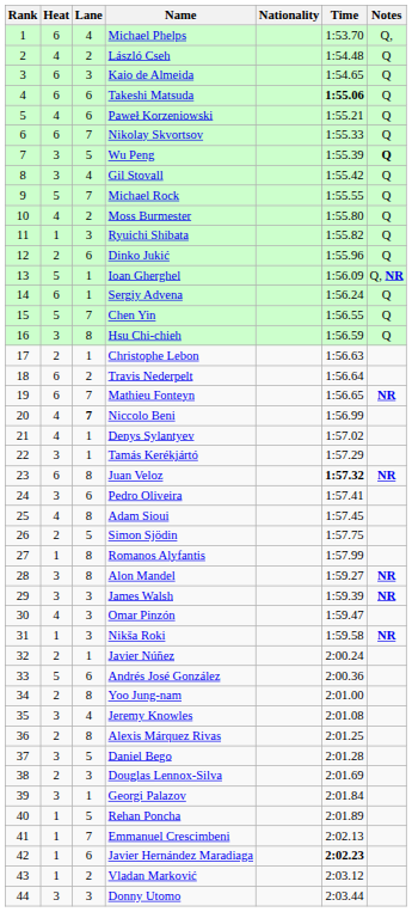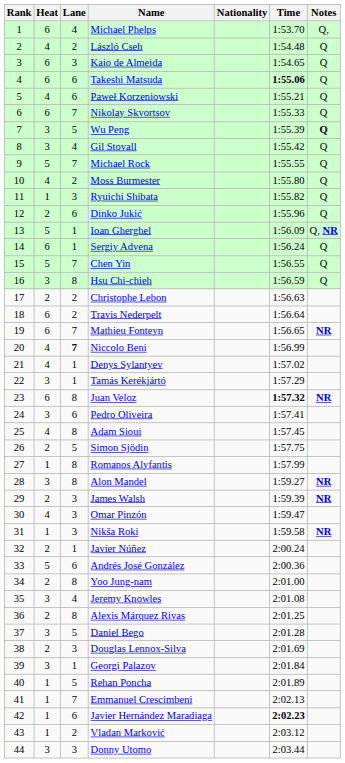 <table class='wikitable sortable' style='text-align:center'>
 <tr>
 <th>Rank</th>
 <th>Heat</th>
 <th>Lane</th>
 <th>Name</th>
 <th>Nationality</th>
 <th>Time</th>
 <th>Notes</th>
 </tr>
 <tr bgcolor=ccffcc>
 <td>1</td>
 <td>6</td>
 <td>4</td>
 <td align=left><a href='#'>Michael Phelps</a></td>
 <td align=left></td>
 <td>1:53.70</td>
 <td>Q, </td>
 </tr>
 <tr bgcolor=ccffcc>
 <td>2</td>
 <td>4</td>
 <td>2</td>
 <td align=left><a href='#'>László Cseh</a></td>
 <td align=left></td>
 <td>1:54.48</td>
 <td>Q</td>
 </tr>
 <tr bgcolor=ccffcc>
 <td>3</td>
 <td>6</td>
 <td>3</td>
 <td align=left><a href='#'>Kaio de Almeida</a></td>
 <td align=left></td>
 <td>1:54.65</td>
 <td>Q</td>
 </tr>
 <tr bgcolor=ccffcc>
 <td>4</td>
 <td>6</td>
 <td>6</td>
 <td align=left><a href='#'>Takeshi Matsuda</a></td>
 <td align=left></td>
 <td><strong>1:55.06</strong></td>
 <td>Q</td>
 </tr>
 <tr bgcolor=ccffcc>
 <td>5</td>
 <td>4</td>
 <td>6</td>
 <td align=left><a href='#'>Paweł Korzeniowski</a></td>
 <td align=left></td>
 <td>1:55.21</td>
 <td>Q</td>
 </tr>
 <tr bgcolor=ccffcc>
 <td>6</td>
 <td>6</td>
 <td>7</td>
 <td align=left><a href='#'>Nikolay Skvortsov</a></td>
 <td align=left></td>
 <td>1:55.33</td>
 <td>Q</td>
 </tr>
 <tr bgcolor=ccffcc>
 <td>7</td>
 <td>3</td>
 <td>5</td>
 <td align=left><a href='#'>Wu Peng</a></td>
 <td align=left></td>
 <td>1:55.39</td>
 <td><strong>Q</strong></td>
 </tr>
 <tr bgcolor=ccffcc>
 <td>8</td>
 <td>3</td>
 <td>4</td>
 <td align=left><a href='#'>Gil Stovall</a></td>
 <td align=left></td>
 <td>1:55.42</td>
 <td>Q</td>
 </tr>
 <tr bgcolor=ccffcc>
 <td>9</td>
 <td>5</td>
 <td>7</td>
 <td align=left><a href='#'>Michael Rock</a></td>
 <td align=left></td>
 <td>1:55.55</td>
 <td>Q</td>
 </tr>
 <tr bgcolor=ccffcc>
 <td>10</td>
 <td>4</td>
 <td>2</td>
 <td align=left><a href='#'>Moss Burmester</a></td>
 <td align=left></td>
 <td>1:55.80</td>
 <td>Q</td>
 </tr>
 <tr bgcolor=ccffcc>
 <td>11</td>
 <td>1</td>
 <td>3</td>
 <td align=left><a href='#'>Ryuichi Shibata</a></td>
 <td align=left></td>
 <td>1:55.82</td>
 <td>Q</td>
 </tr>
 <tr bgcolor=ccffcc>
 <td>12</td>
 <td>2</td>
 <td>6</td>
 <td align=left><a href='#'>Dinko Jukić</a></td>
 <td align=left></td>
 <td>1:55.96</td>
 <td>Q</td>
 </tr>
 <tr bgcolor=ccffcc>
 <td>13</td>
 <td>5</td>
 <td>1</td>
 <td align=left><a href='#'>Ioan Gherghel</a></td>
 <td align=left></td>
 <td>1:56.09</td>
 <td>Q, <strong><a href='#'>NR</a></strong></td>
 </tr>
 <tr bgcolor=ccffcc>
 <td>14</td>
 <td>6</td>
 <td>1</td>
 <td align=left><a href='#'>Sergiy Advena</a></td>
 <td align=left></td>
 <td>1:56.24</td>
 <td>Q</td>
 </tr>
 <tr bgcolor=ccffcc>
 <td>15</td>
 <td>5</td>
 <td>7</td>
 <td align=left><a href='#'>Chen Yin</a></td>
 <td align=left></td>
 <td>1:56.55</td>
 <td>Q</td>
 </tr>
 <tr bgcolor=ccffcc>
 <td>16</td>
 <td>3</td>
 <td>8</td>
 <td align=left><a href='#'>Hsu Chi-chieh</a></td>
 <td align=left></td>
 <td>1:56.59</td>
 <td>Q</td>
 </tr>
 <tr>
 <td>17</td>
 <td>2</td>
-<td>1</td>
+<td>2</td>
 <td align=left><a href='#'>Christophe Lebon</a></td>
 <td align=left></td>
 <td>1:56.63</td>
 <td></td>
 </tr>
 <tr>
 <td>18</td>
 <td>6</td>
 <td>2</td>
 <td align=left><a href='#'>Travis Nederpelt</a></td>
 <td align=left></td>
 <td>1:56.64</td>
 <td></td>
 </tr>
 <tr>
 <td>19</td>
 <td>6</td>
 <td>7</td>
 <td align=left><a href='#'>Mathieu Fonteyn</a></td>
 <td align=left></td>
 <td>1:56.65</td>
 <td><strong><a href='#'>NR</a></strong></td>
 </tr>
 <tr>
 <td>20</td>
 <td>4</td>
 <td><strong>7</strong></td>
 <td align=left><a href='#'>Niccolo Beni</a></td>
 <td align=left></td>
 <td>1:56.99</td>
 <td></td>
 </tr>
 <tr>
 <td>21</td>
 <td>4</td>
 <td>1</td>
 <td align=left><a href='#'>Denys Sylantyev</a></td>
 <td align=left></td>
 <td>1:57.02</td>
 <td></td>
 </tr>
 <tr>
 <td>22</td>
 <td>3</td>
 <td>1</td>
 <td align=left><a href='#'>Tamás Kerékjártó</a></td>
 <td align=left></td>
 <td>1:57.29</td>
 <td></td>
 </tr>
 <tr>
 <td>23</td>
 <td>6</td>
 <td>8</td>
 <td align=left><a href='#'>Juan Veloz</a></td>
 <td align=left></td>
 <td><strong>1:57.32</strong></td>
 <td><strong><a href='#'>NR</a></strong></td>
 </tr>
 <tr>
 <td>24</td>
 <td>3</td>
 <td>6</td>
 <td align=left><a href='#'>Pedro Oliveira</a></td>
 <td align=left></td>
 <td>1:57.41</td>
 <td></td>
 </tr>
 <tr>
 <td>25</td>
 <td>4</td>
 <td>8</td>
 <td align=left><a href='#'>Adam Sioui</a></td>
 <td align=left></td>
 <td>1:57.45</td>
 <td></td>
 </tr>
 <tr>
 <td>26</td>
 <td>2</td>
 <td>5</td>
 <td align=left><a href='#'>Simon Sjödin</a></td>
 <td align=left></td>
 <td>1:57.75</td>
 <td></td>
 </tr>
 <tr>
 <td>27</td>
 <td>1</td>
 <td>8</td>
 <td align=left><a href='#'>Romanos Alyfantis</a></td>
 <td align=left></td>
 <td>1:57.99</td>
 <td></td>
 </tr>
 <tr>
 <td>28</td>
 <td>3</td>
 <td>8</td>
 <td align=left><a href='#'>Alon Mandel</a></td>
 <td align=left></td>
 <td>1:59.27</td>
 <td><strong><a href='#'>NR</a></strong></td>
 </tr>
 <tr>
 <td>29</td>
-<td>3</td>
+<td>2</td>
 <td>3</td>
 <td align=left><a href='#'>James Walsh</a></td>
 <td align=left></td>
 <td>1:59.39</td>
 <td><strong><a href='#'>NR</a></strong></td>
 </tr>
 <tr>
 <td>30</td>
 <td>4</td>
 <td>3</td>
 <td align=left><a href='#'>Omar Pinzón</a></td>
 <td align=left></td>
 <td>1:59.47</td>
 <td></td>
 </tr>
 <tr>
 <td>31</td>
 <td>1</td>
 <td>3</td>
 <td align=left><a href='#'>Nikša Roki</a></td>
 <td align=left></td>
 <td>1:59.58</td>
 <td><strong><a href='#'>NR</a></strong></td>
 </tr>
 <tr>
 <td>32</td>
 <td>2</td>
 <td>1</td>
 <td align=left><a href='#'>Javier Núñez</a></td>
 <td align=left></td>
 <td>2:00.24</td>
 <td></td>
 </tr>
 <tr>
 <td>33</td>
 <td>5</td>
 <td>6</td>
 <td align=left><a href='#'>Andrés José González</a></td>
 <td align=left></td>
 <td>2:00.36</td>
 <td></td>
 </tr>
 <tr>
 <td>34</td>
 <td>2</td>
 <td>8</td>
 <td align=left><a href='#'>Yoo Jung-nam</a></td>
 <td align=left></td>
 <td>2:01.00</td>
 <td></td>
 </tr>
 <tr>
 <td>35</td>
 <td>3</td>
 <td>4</td>
 <td align=left><a href='#'>Jeremy Knowles</a></td>
 <td align=left></td>
 <td>2:01.08</td>
 <td></td>
 </tr>
 <tr>
 <td>36</td>
 <td>2</td>
 <td>8</td>
 <td align=left><a href='#'>Alexis Márquez Rivas</a></td>
 <td align=left></td>
 <td>2:01.25</td>
 <td></td>
 </tr>
 <tr>
 <td>37</td>
 <td>3</td>
 <td>5</td>
 <td align=left><a href='#'>Daniel Bego</a></td>
 <td align=left></td>
 <td>2:01.28</td>
 <td></td>
 </tr>
 <tr>
 <td>38</td>
 <td>2</td>
 <td>3</td>
 <td align=left><a href='#'>Douglas Lennox-Silva</a></td>
 <td align=left></td>
 <td>2:01.69</td>
 <td></td>
 </tr>
 <tr>
 <td>39</td>
 <td>3</td>
 <td>1</td>
 <td align=left><a href='#'>Georgi Palazov</a></td>
 <td align=left></td>
 <td>2:01.84</td>
 <td></td>
 </tr>
 <tr>
 <td>40</td>
 <td>1</td>
 <td>5</td>
 <td align=left><a href='#'>Rehan Poncha</a></td>
 <td align=left></td>
 <td>2:01.89</td>
 <td></td>
 </tr>
 <tr>
 <td>41</td>
 <td>1</td>
 <td>7</td>
 <td align=left><a href='#'>Emmanuel Crescimbeni</a></td>
 <td align=left></td>
 <td>2:02.13</td>
 <td></td>
 </tr>
 <tr>
 <td>42</td>
 <td>1</td>
 <td>6</td>
 <td align=left><a href='#'>Javier Hernández Maradiaga</a></td>
 <td align=left></td>
 <td><strong>2:02.23</strong></td>
 <td></td>
 </tr>
 <tr>
 <td>43</td>
 <td>1</td>
 <td>2</td>
 <td align=left><a href='#'>Vladan Marković</a></td>
 <td align=left></td>
 <td>2:03.12</td>
 <td></td>
 </tr>
 <tr>
 <td>44</td>
 <td>3</td>
 <td>3</td>
 <td align=left><a href='#'>Donny Utomo</a></td>
 <td align=left></td>
 <td>2:03.44</td>
 <td></td>
 </tr>
 </table>
